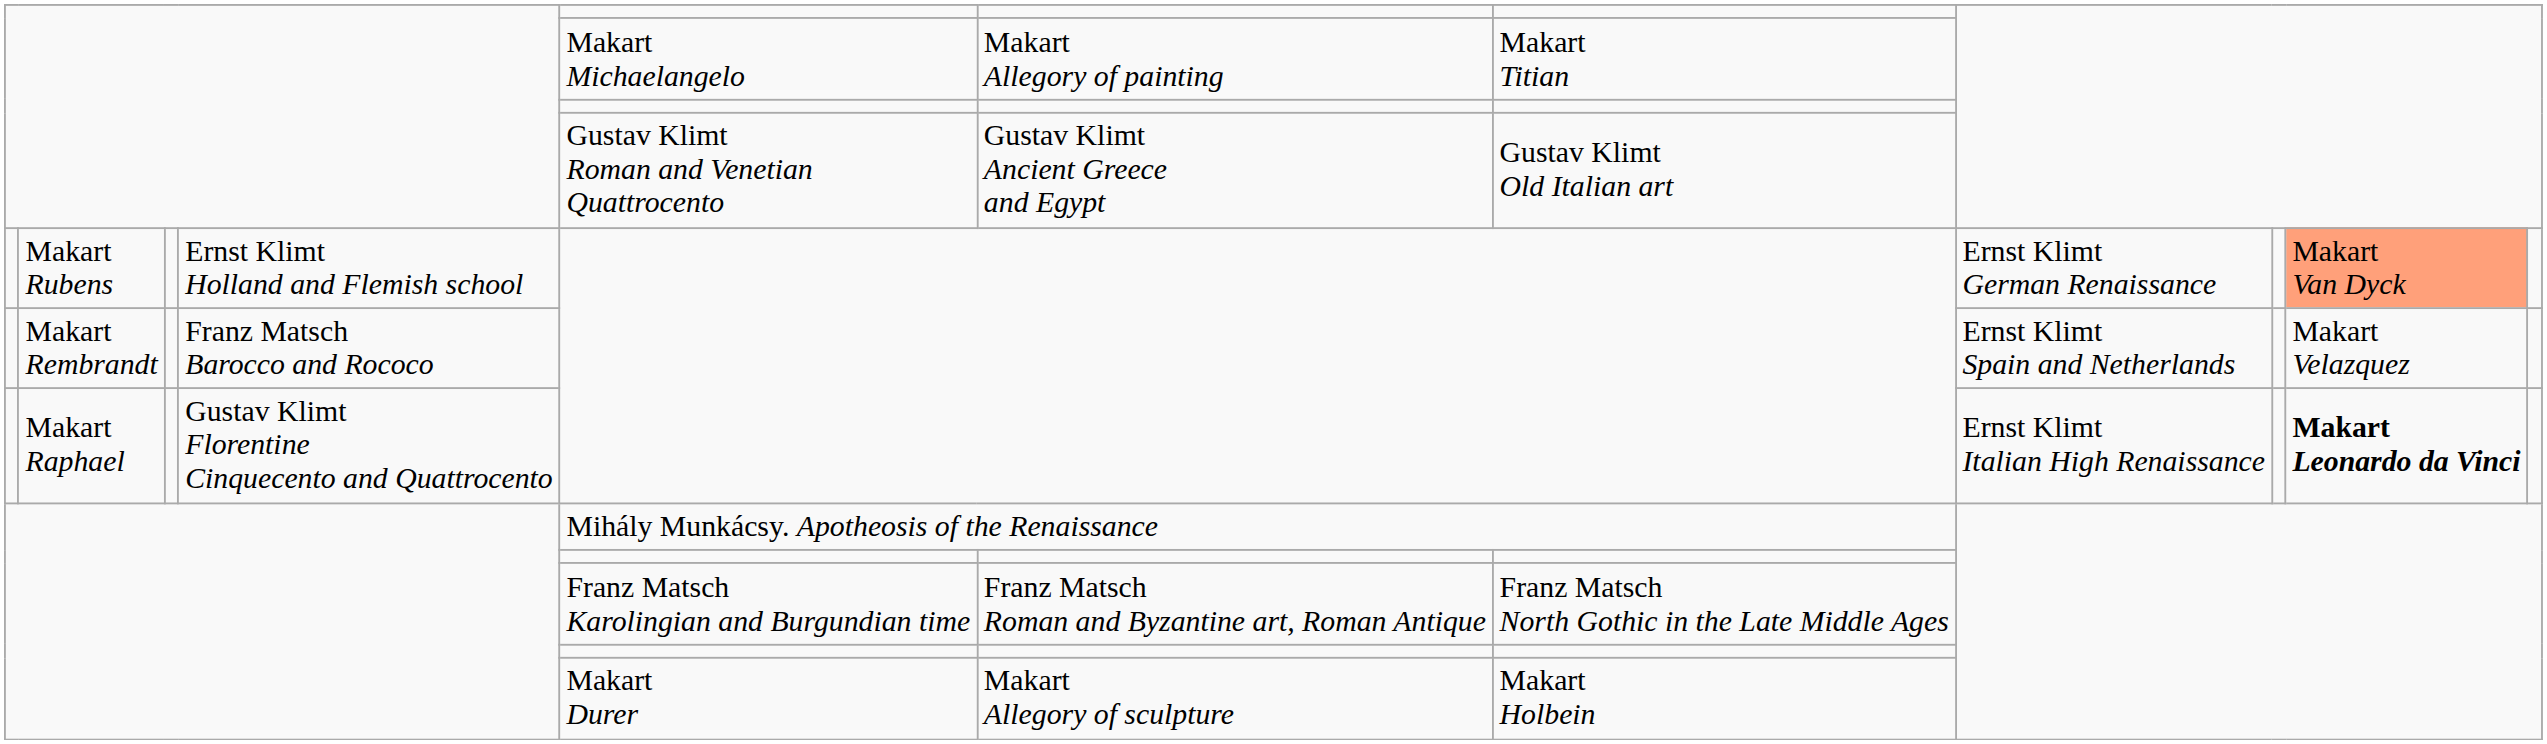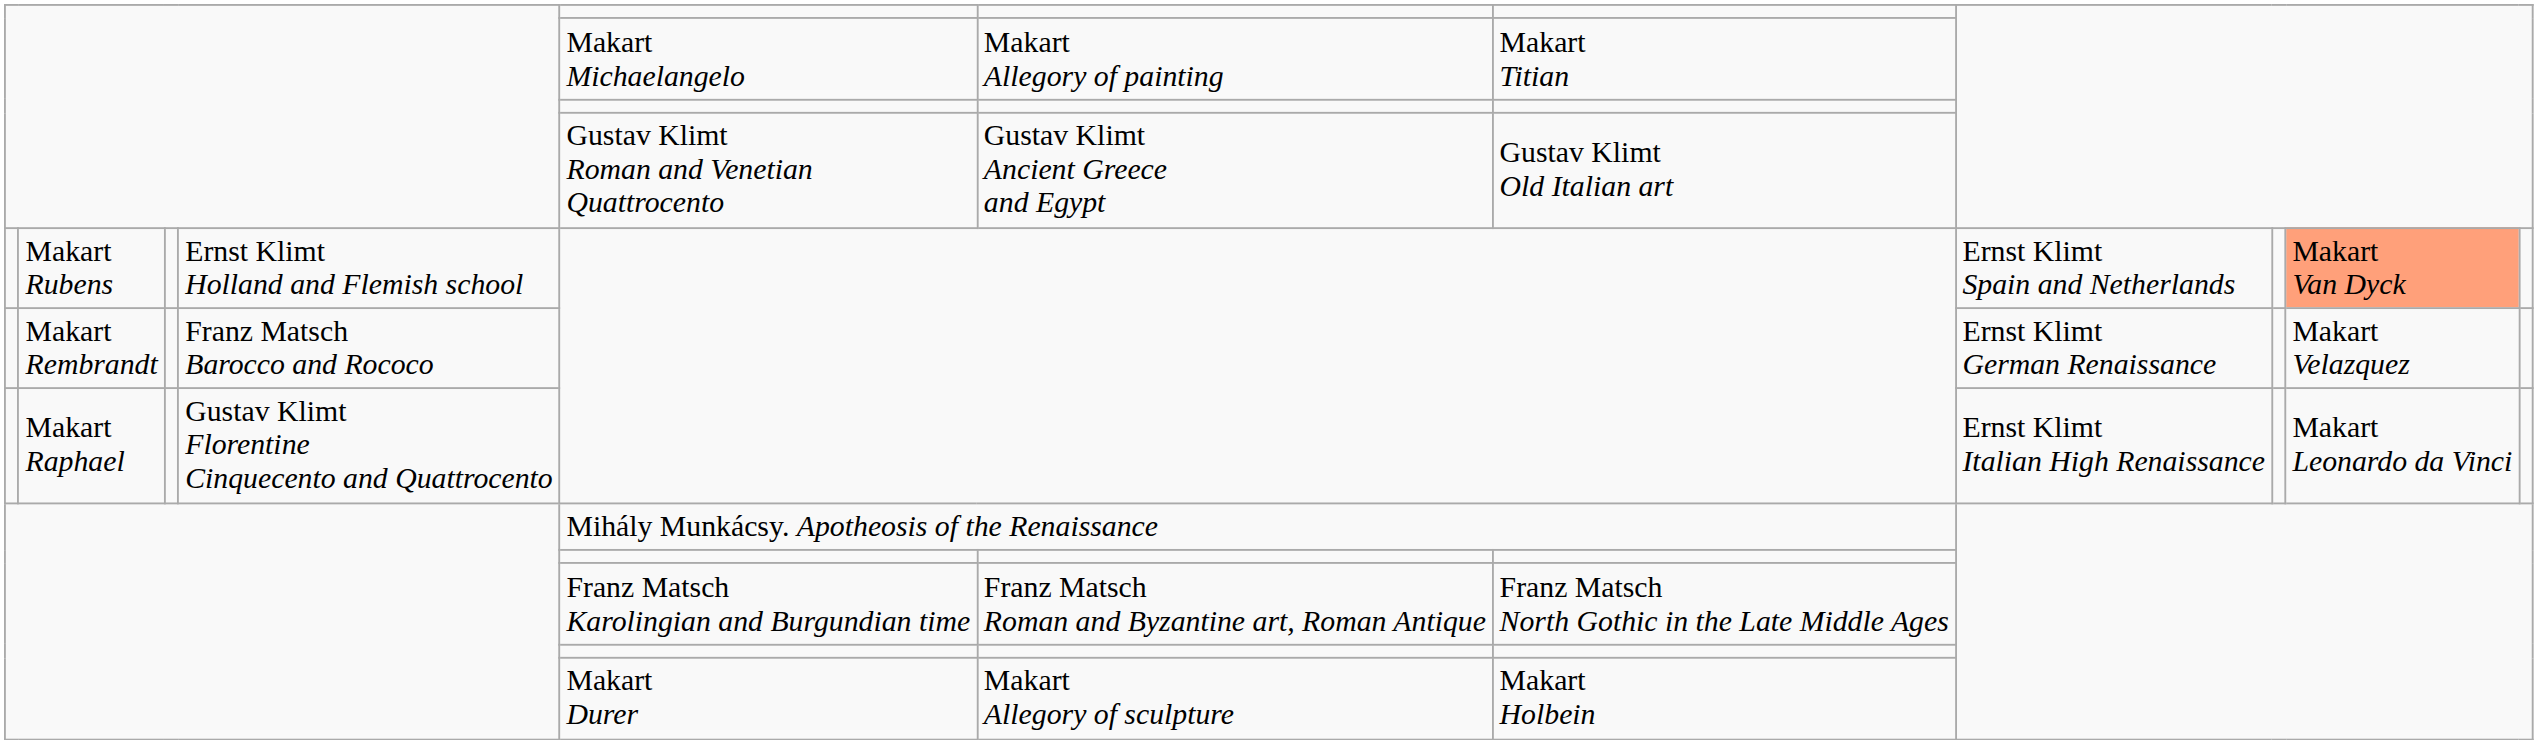 <table class="wikitable">
 <tr>
 <td colspan="4" rowspan="4"></td>
 <td></td>
 <td></td>
 <td></td>
 <td colspan="4" rowspan="4"></td>
 </tr>
 <tr>
 <td>Makart<br><em>Michaelangelo</em></td>
 <td>Makart<br><em>Allegory of painting</em></td>
 <td>Makart<br><em>Titian</em></td>
 </tr>
 <tr>
 <td></td>
 <td></td>
 <td></td>
 </tr>
 <tr>
 <td>Gustav Klimt<br><em>Roman and Venetian</em><br><em>Quattrocento</em></td>
 <td>Gustav Klimt<br><em>Ancient Greece</em><br><em>and Egypt</em></td>
 <td>Gustav Klimt<br><em>Old Italian art</em></td>
 </tr>
 <tr>
 <td></td>
 <td>Makart<br><em>Rubens</em></td>
 <td></td>
 <td>Ernst Klimt<br><em>Holland and Flemish school</em></td>
 <td colspan="3" rowspan="3"></td>
-<td>Ernst Klimt<br><em>German Renaissance</em></td>
+<td>Ernst Klimt<br><em>Spain and Netherlands</em></td>
 <td></td>
 <td style="background: lightsalmon;">Makart<br><em>Van Dyck</em></td>
 <td></td>
 </tr>
 <tr>
 <td></td>
 <td>Makart<br><em>Rembrandt</em></td>
 <td></td>
 <td>Franz Matsch<br><em>Barocco and Rococo</em></td>
-<td>Ernst Klimt<br><em>Spain and Netherlands</em></td>
+<td>Ernst Klimt<br><em>German Renaissance</em></td>
 <td></td>
 <td>Makart<br><em>Velazquez</em></td>
 <td></td>
 </tr>
 <tr>
 <td></td>
 <td>Makart<br><em>Raphael</em></td>
 <td></td>
 <td>Gustav Klimt<br><em>Florentine</em><br><em>Cinquecento and Quattrocento</em></td>
 <td>Ernst Klimt<br><em>Italian High Renaissance</em></td>
 <td></td>
-<td><strong>Makart<br><em>Leonardo da Vinci</em></strong></td>
+<td>Makart<br><em>Leonardo da Vinci</em></td>
 <td></td>
 </tr>
 <tr>
 <td colspan="4" rowspan="5"></td>
 <td colspan="3">Mihály Munkácsy. <em>Apotheosis of the Renaissance</em></td>
 <td colspan="4" rowspan="5"></td>
 </tr>
 <tr>
 <td></td>
 <td></td>
 <td></td>
 </tr>
 <tr>
 <td>Franz Matsch<br><em>Karolingian and Burgundian time</em></td>
 <td>Franz Matsch<br><em>Roman and Byzantine art, Roman Antique</em></td>
 <td>Franz Matsch<br><em>North Gothic in the Late Middle Ages</em></td>
 </tr>
 <tr>
 <td></td>
 <td></td>
 <td></td>
 </tr>
 <tr>
 <td>Makart<br><em>Durer</em></td>
 <td>Makart<br><em>Allegory of sculpture</em></td>
 <td>Makart<br><em>Holbein</em></td>
 </tr>
 </table>
